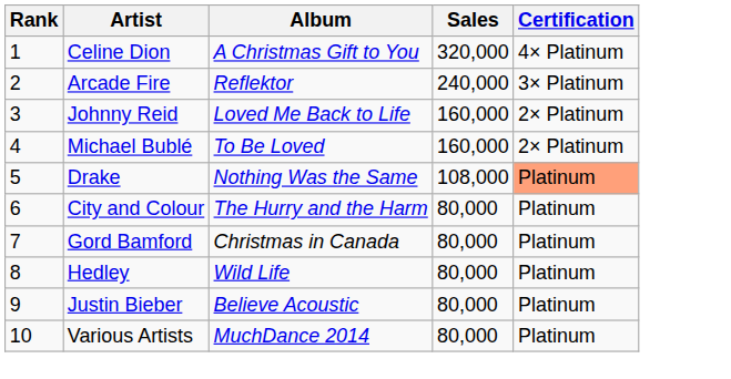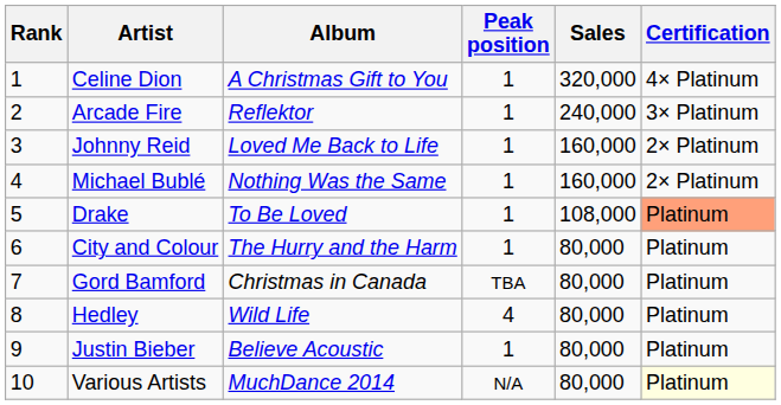 <table class="wikitable sortable">
 <tr>
 <th>Rank</th>
 <th>Artist</th>
 <th>Album</th>
+<th><a href='#'>Peak<br>position</a></th>
 <th>Sales</th>
 <th><a href='#'>Certification</a></th>
 </tr>
 <tr>
 <td>1</td>
 <td><a href='#'>Celine Dion</a></td>
 <td><em><a href='#'>A Christmas Gift to You</a></em></td>
+<td style="text-align:center;">1</td>
 <td>320,000</td>
 <td>4× Platinum</td>
 </tr>
 <tr>
 <td>2</td>
 <td><a href='#'>Arcade Fire</a></td>
 <td><em><a href='#'>Reflektor</a></em></td>
+<td style="text-align:center;">1</td>
 <td>240,000</td>
 <td>3× Platinum</td>
 </tr>
 <tr>
 <td>3</td>
 <td><a href='#'>Johnny Reid</a></td>
 <td><em><a href='#'>Loved Me Back to Life</a></em></td>
+<td style="text-align:center;">1</td>
 <td>160,000</td>
 <td>2× Platinum</td>
 </tr>
 <tr>
 <td>4</td>
 <td><a href='#'>Michael Bublé</a></td>
-<td><em><a href='#'>To Be Loved</a></em></td>
+<td><em><a href='#'>Nothing Was the Same</a></em></td>
+<td style="text-align:center;">1</td>
 <td>160,000</td>
 <td>2× Platinum</td>
 </tr>
 <tr>
 <td>5</td>
 <td><a href='#'>Drake</a></td>
-<td><em><a href='#'>Nothing Was the Same</a></em></td>
+<td><em><a href='#'>To Be Loved</a></em></td>
+<td style="text-align:center;">1</td>
 <td>108,000</td>
 <td style="background: lightsalmon;">Platinum</td>
 </tr>
 <tr>
 <td>6</td>
 <td><a href='#'>City and Colour</a></td>
 <td><em><a href='#'>The Hurry and the Harm</a></em></td>
+<td style="text-align:center;">1</td>
 <td>80,000</td>
 <td>Platinum</td>
 </tr>
 <tr>
 <td>7</td>
 <td><a href='#'>Gord Bamford</a></td>
 <td><em>Christmas in Canada</em></td>
+<td style="text-align:center;"><span><small>TBA</small></span></td>
 <td>80,000</td>
 <td>Platinum</td>
 </tr>
 <tr>
 <td>8</td>
 <td><a href='#'>Hedley</a></td>
 <td><em><a href='#'>Wild Life</a></em></td>
+<td style="text-align:center;">4</td>
 <td>80,000</td>
 <td>Platinum</td>
 </tr>
 <tr>
 <td>9</td>
 <td><a href='#'>Justin Bieber</a></td>
 <td><em><a href='#'>Believe Acoustic</a></em></td>
+<td style="text-align:center;">1</td>
 <td>80,000</td>
 <td>Platinum</td>
 </tr>
 <tr>
 <td>10</td>
 <td>Various Artists</td>
 <td><em><a href='#'>MuchDance 2014</a></em></td>
+<td style="text-align:center;"><span><small>N/A</small></span></td>
 <td>80,000</td>
-<td>Platinum</td>
+<td style="background: lightyellow;">Platinum</td>
 </tr>
 </table>
